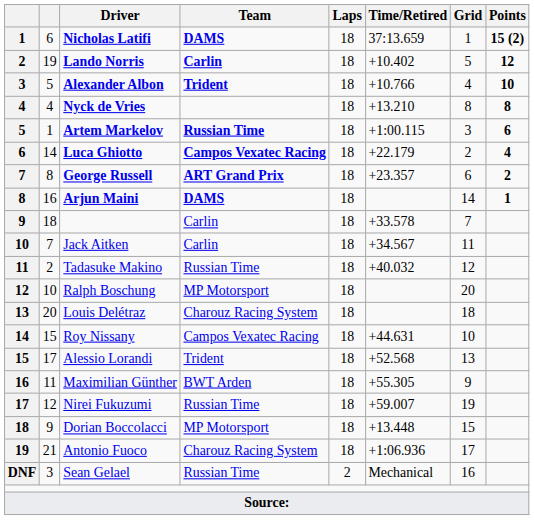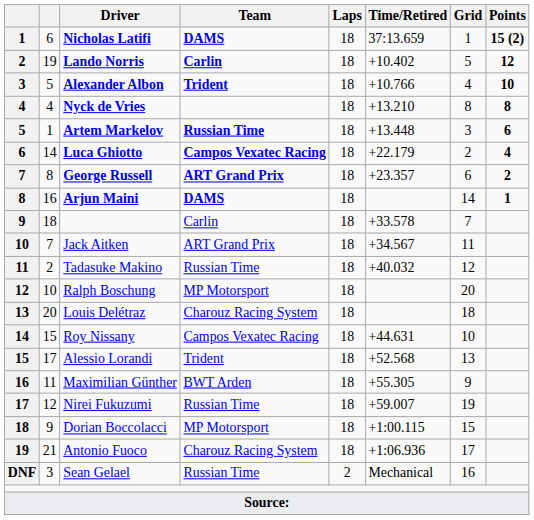 <table class="wikitable" style="font-size: 85%;">
 <tr>
 <th></th>
 <th></th>
 <th>Driver</th>
 <th>Team</th>
 <th>Laps</th>
 <th>Time/Retired</th>
 <th>Grid</th>
 <th>Points</th>
 </tr>
 <tr>
 <th>1</th>
 <td align="center">6</td>
 <td> <strong><a href='#'>Nicholas Latifi</a></strong></td>
 <td><strong><a href='#'>DAMS</a></strong></td>
 <td align="center">18</td>
 <td>37:13.659</td>
 <td align="center">1</td>
 <td align="center"><strong>15 (2)</strong></td>
 </tr>
 <tr>
 <th>2</th>
 <td align="center">19</td>
 <td> <strong><a href='#'>Lando Norris</a></strong></td>
 <td><strong><a href='#'>Carlin</a></strong></td>
 <td align="center">18</td>
 <td>+10.402</td>
 <td align="center">5</td>
 <td align="center"><strong>12</strong></td>
 </tr>
 <tr>
 <th>3</th>
 <td align="center">5</td>
 <td> <strong><a href='#'>Alexander Albon</a></strong></td>
 <td><strong><a href='#'>Trident</a></strong></td>
 <td align="center">18</td>
 <td>+10.766</td>
 <td align="center">4</td>
 <td align="center"><strong>10</strong></td>
 </tr>
 <tr>
 <th>4</th>
 <td align="center">4</td>
 <td> <strong><a href='#'>Nyck de Vries</a></strong></td>
 <td><strong></strong></td>
 <td align="center">18</td>
 <td>+13.210</td>
 <td align="center">8</td>
 <td align="center"><strong>8</strong></td>
 </tr>
 <tr>
 <th>5</th>
 <td align="center">1</td>
 <td> <strong><a href='#'>Artem Markelov</a></strong></td>
 <td><strong><a href='#'>Russian Time</a></strong></td>
 <td align="center">18</td>
-<td>+1:00.115</td>
+<td>+13.448</td>
 <td align="center">3</td>
 <td align="center"><strong>6</strong></td>
 </tr>
 <tr>
 <th>6</th>
 <td align="center">14</td>
 <td> <strong><a href='#'>Luca Ghiotto</a></strong></td>
 <td><strong><a href='#'>Campos Vexatec Racing</a></strong></td>
 <td align="center">18</td>
 <td>+22.179</td>
 <td align="center">2</td>
 <td align="center"><strong>4</strong></td>
 </tr>
 <tr>
 <th>7</th>
 <td align="center">8</td>
 <td> <strong><a href='#'>George Russell</a></strong></td>
 <td><strong><a href='#'>ART Grand Prix</a></strong></td>
 <td align="center">18</td>
 <td>+23.357</td>
 <td align="center">6</td>
 <td align="center"><strong>2</strong></td>
 </tr>
 <tr>
 <th>8</th>
 <td align="center">16</td>
 <td> <strong><a href='#'>Arjun Maini</a></strong></td>
 <td><strong><a href='#'>DAMS</a></strong></td>
 <td align="center">18</td>
 <td></td>
 <td align="center">14</td>
 <td align="center"><strong>1</strong></td>
 </tr>
 <tr>
 <th>9</th>
 <td align="center">18</td>
 <td></td>
 <td><a href='#'>Carlin</a></td>
 <td align="center">18</td>
 <td>+33.578</td>
 <td align="center">7</td>
 <td align="center"></td>
 </tr>
 <tr>
 <th>10</th>
 <td align="center">7</td>
 <td> <a href='#'>Jack Aitken</a></td>
-<td><a href='#'>Carlin</a></td>
+<td><a href='#'>ART Grand Prix</a></td>
 <td align="center">18</td>
 <td>+34.567</td>
 <td align="center">11</td>
 <td align="center"></td>
 </tr>
 <tr>
 <th>11</th>
 <td align="center">2</td>
 <td> <a href='#'>Tadasuke Makino</a></td>
 <td><a href='#'>Russian Time</a></td>
 <td align="center">18</td>
 <td>+40.032</td>
 <td align="center">12</td>
 <td align="center"></td>
 </tr>
 <tr>
 <th>12</th>
 <td align="center">10</td>
 <td> <a href='#'>Ralph Boschung</a></td>
 <td><a href='#'>MP Motorsport</a></td>
 <td align="center">18</td>
 <td></td>
 <td align="center">20</td>
 <td align="center"></td>
 </tr>
 <tr>
 <th>13</th>
 <td align="center">20</td>
 <td> <a href='#'>Louis Delétraz</a></td>
 <td><a href='#'>Charouz Racing System</a></td>
 <td align="center">18</td>
 <td></td>
 <td align="center">18</td>
 <td align="center"></td>
 </tr>
 <tr>
 <th>14</th>
 <td align="center">15</td>
 <td> <a href='#'>Roy Nissany</a></td>
 <td><a href='#'>Campos Vexatec Racing</a></td>
 <td align="center">18</td>
 <td>+44.631</td>
 <td align="center">10</td>
 <td align="center"></td>
 </tr>
 <tr>
 <th>15</th>
 <td align="center">17</td>
 <td> <a href='#'>Alessio Lorandi</a></td>
 <td><a href='#'>Trident</a></td>
 <td align="center">18</td>
 <td>+52.568</td>
 <td align="center">13</td>
 <td align="center"></td>
 </tr>
 <tr>
 <th>16</th>
 <td align="center">11</td>
 <td> <a href='#'>Maximilian Günther</a></td>
 <td><a href='#'>BWT Arden</a></td>
 <td align="center">18</td>
 <td>+55.305</td>
 <td align="center">9</td>
 <td align="center"></td>
 </tr>
 <tr>
 <th>17</th>
 <td align="center">12</td>
 <td> <a href='#'>Nirei Fukuzumi</a></td>
 <td><a href='#'>Russian Time</a></td>
 <td align="center">18</td>
 <td>+59.007</td>
 <td align="center">19</td>
 <td align="center"></td>
 </tr>
 <tr>
 <th>18</th>
 <td align="center">9</td>
 <td> <a href='#'>Dorian Boccolacci</a></td>
 <td><a href='#'>MP Motorsport</a></td>
 <td align="center">18</td>
-<td>+13.448</td>
+<td>+1:00.115</td>
 <td align="center">15</td>
 <td align="center"></td>
 </tr>
 <tr>
 <th>19</th>
 <td align="center">21</td>
 <td> <a href='#'>Antonio Fuoco</a></td>
 <td><a href='#'>Charouz Racing System</a></td>
 <td align="center">18</td>
 <td>+1:06.936</td>
 <td align="center">17</td>
 <td align="center"></td>
 </tr>
 <tr>
 <th>DNF</th>
 <td align="center">3</td>
 <td> <a href='#'>Sean Gelael</a></td>
 <td><a href='#'>Russian Time</a></td>
 <td align="center">2</td>
 <td>Mechanical</td>
 <td align="center">16</td>
 <td align="center"></td>
 </tr>
 <tr>
 <td colspan="8" align="center"></td>
 </tr>
 <tr>
 <td style="background:#eaecf0; text-align:center;" colspan="8"><strong>Source:</strong></td>
 </tr>
 <tr>
 </tr>
 </table>
